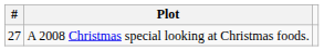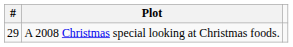 <table class="wikitable">
 <tr>
 <th>#</th>
 <th>Plot</th>
 </tr>
 <tr>
-<td>27</td>
+<td>29</td>
 <td>A 2008 <a href='#'>Christmas</a> special looking at Christmas foods.</td>
 <td></td>
 </tr>
 </table>
